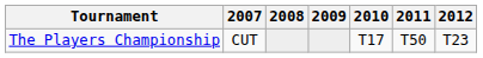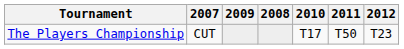 <table class="wikitable" style="font-size:95%;text-align:center;">
 <tr>
 <th>Tournament</th>
 <th>2007</th>
+<th>2009</th>
 <th>2008</th>
-<th>2009</th>
 <th>2010</th>
 <th>2011</th>
 <th>2012</th>
 </tr>
 <tr>
 <td align=left><a href='#'>The Players Championship</a></td>
 <td>CUT</td>
 <td style="background:#eeeeee;"></td>
 <td style="background:#eeeeee;"></td>
 <td>T17</td>
 <td>T50</td>
 <td>T23</td>
 </tr>
 </table>
